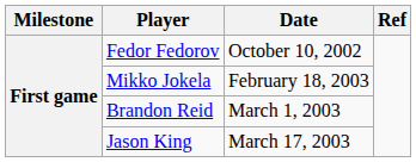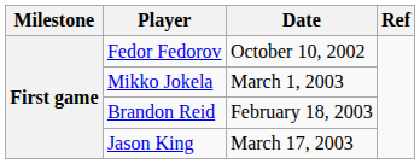 <table class="wikitable">
 <tr>
 <th scope="col">Milestone</th>
 <th scope="col">Player</th>
 <th scope="col">Date</th>
 <th scope="col">Ref</th>
 </tr>
 <tr>
 <th rowspan=4>First game</th>
 <td><a href='#'>Fedor Fedorov</a></td>
 <td>October 10, 2002</td>
 <td rowspan=4></td>
 </tr>
 <tr>
 <td><a href='#'>Mikko Jokela</a></td>
-<td>February 18, 2003</td>
+<td>March 1, 2003</td>
 </tr>
 <tr>
 <td><a href='#'>Brandon Reid</a></td>
-<td>March 1, 2003</td>
+<td>February 18, 2003</td>
 </tr>
 <tr>
 <td><a href='#'>Jason King</a></td>
 <td>March 17, 2003</td>
 </tr>
 </table>
